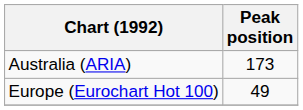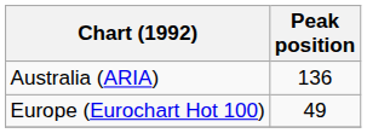 <table class="wikitable">
 <tr>
 <th>Chart (1992)</th>
 <th>Peak<br>position</th>
 </tr>
 <tr>
 <td>Australia (<a href='#'>ARIA</a>)</td>
-<td align="center">173</td>
+<td align="center">136</td>
 </tr>
 <tr>
 <td>Europe (<a href='#'>Eurochart Hot 100</a>)</td>
 <td align="center">49</td>
 </tr>
 <tr>
 </tr>
 </table>
